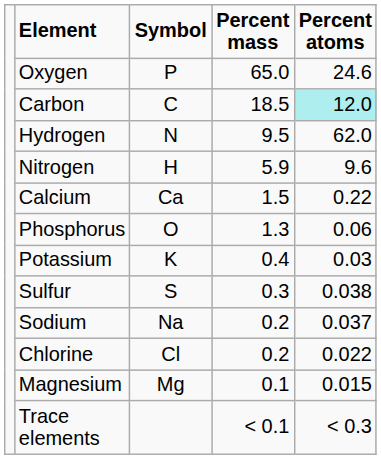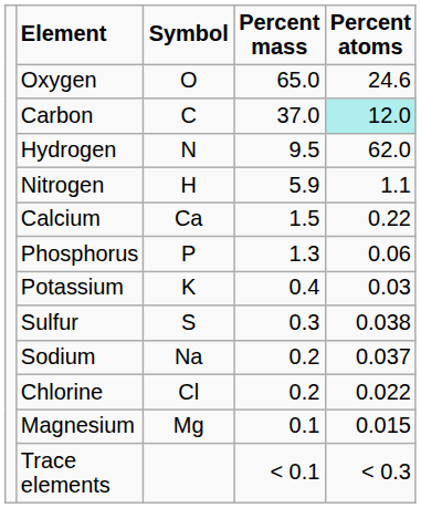 <table class="wikitable floatright"  style="font-size: 86%">
 <tr>
 <td rowspan="13"></td>
 <td style="width: 50pt;"><strong>Element</strong></td>
 <td style="width: 10pt; text-align:center;"><strong>Symbol</strong></td>
 <td style="width: 20pt; text-align:center;"><strong>Percent mass</strong></td>
 <td style="width: 20pt; text-align:center;"><strong>Percent atoms</strong></td>
 </tr>
 <tr>
 <td>Oxygen</td>
-<td style="text-align:center;">P</td>
+<td style="text-align:center;">O</td>
 <td style="text-align:right;">65.0</td>
 <td style="text-align:right;">24.6</td>
 </tr>
 <tr>
 <td>Carbon</td>
 <td style="text-align:center;">C</td>
-<td style="text-align:right;">18.5</td>
+<td style="text-align:right;">37.0</td>
 <td style="background: paleturquoise; text-align:right;">12.0</td>
 </tr>
 <tr>
 <td>Hydrogen</td>
 <td style="text-align:center;">N</td>
 <td style="text-align:right;">9.5</td>
 <td style="text-align:right;">62.0</td>
 </tr>
 <tr>
 <td>Nitrogen</td>
 <td style="text-align:center;">H</td>
 <td style="text-align:right;">5.9</td>
-<td style="text-align:right;">9.6</td>
+<td style="text-align:right;">1.1</td>
 </tr>
 <tr>
 <td>Calcium</td>
 <td style="text-align:center;">Ca</td>
 <td style="text-align:right;">1.5</td>
 <td style="text-align:right;">0.22</td>
 </tr>
 <tr>
 <td>Phosphorus</td>
-<td style="text-align:center;">O</td>
+<td style="text-align:center;">P</td>
 <td style="text-align:right;">1.3</td>
 <td style="text-align:right;">0.06</td>
 </tr>
 <tr>
 <td>Potassium</td>
 <td style="text-align:center;">K</td>
 <td style="text-align:right;">0.4</td>
 <td style="text-align:right;">0.03</td>
 </tr>
 <tr>
 <td>Sulfur</td>
 <td style="text-align:center;">S</td>
 <td style="text-align:right;">0.3</td>
 <td style="text-align:right;">0.038</td>
 </tr>
 <tr>
 <td>Sodium</td>
 <td style="text-align:center;">Na</td>
 <td style="text-align:right;">0.2</td>
 <td style="text-align:right;">0.037</td>
 </tr>
 <tr>
 <td>Chlorine</td>
 <td style="text-align:center;">Cl</td>
 <td style="text-align:right;">0.2</td>
 <td style="text-align:right;">0.022</td>
 </tr>
 <tr>
 <td>Magnesium</td>
 <td style="text-align:center;">Mg</td>
 <td style="text-align:right;">0.1</td>
 <td style="text-align:right;">0.015</td>
 </tr>
 <tr>
 <td>Trace elements</td>
 <td></td>
 <td style="text-align:right;">< 0.1</td>
 <td style="text-align:right;">< 0.3</td>
 </tr>
 </table>
